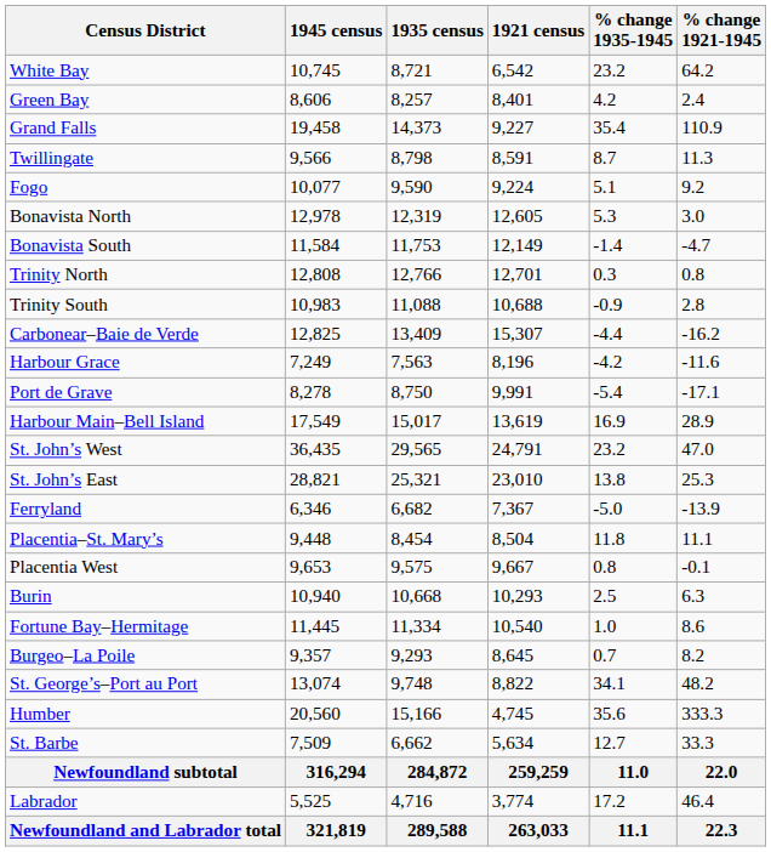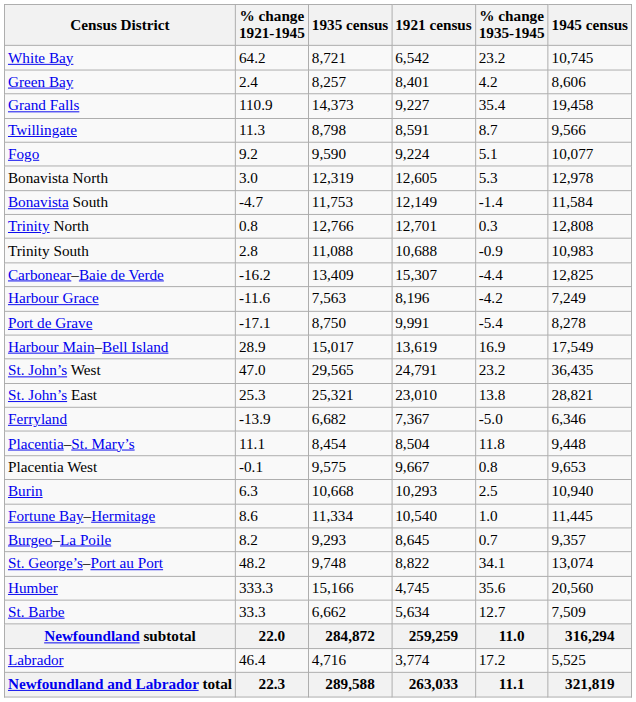 <table class="sortable wikitable">
 <tr>
 <th>Census District</th>
-<th>1945 census</th>
+<th>% change<br>1921-1945</th>
 <th>1935 census</th>
 <th>1921 census</th>
 <th>% change<br>1935-1945</th>
-<th>% change<br>1921-1945</th>
+<th>1945 census</th>
 </tr>
 <tr>
 <td><a href='#'>White Bay</a></td>
-<td>10,745</td>
+<td>64.2</td>
 <td>8,721</td>
 <td>6,542</td>
 <td>23.2</td>
-<td>64.2</td>
+<td>10,745</td>
 </tr>
 <tr>
 <td><a href='#'>Green Bay</a></td>
-<td>8,606</td>
+<td>2.4</td>
 <td>8,257</td>
 <td>8,401</td>
 <td>4.2</td>
-<td>2.4</td>
+<td>8,606</td>
 </tr>
 <tr>
 <td><a href='#'>Grand Falls</a></td>
-<td>19,458</td>
+<td>110.9</td>
 <td>14,373</td>
 <td>9,227</td>
 <td>35.4</td>
-<td>110.9</td>
+<td>19,458</td>
 </tr>
 <tr>
 <td><a href='#'>Twillingate</a></td>
-<td>9,566</td>
+<td>11.3</td>
 <td>8,798</td>
 <td>8,591</td>
 <td>8.7</td>
-<td>11.3</td>
+<td>9,566</td>
 </tr>
 <tr>
 <td><a href='#'>Fogo</a></td>
-<td>10,077</td>
+<td>9.2</td>
 <td>9,590</td>
 <td>9,224</td>
 <td>5.1</td>
-<td>9.2</td>
+<td>10,077</td>
 </tr>
 <tr>
 <td>Bonavista North</td>
-<td>12,978</td>
+<td>3.0</td>
 <td>12,319</td>
 <td>12,605</td>
 <td>5.3</td>
-<td>3.0</td>
+<td>12,978</td>
 </tr>
 <tr>
 <td><a href='#'>Bonavista</a> South</td>
-<td>11,584</td>
+<td>-4.7</td>
 <td>11,753</td>
 <td>12,149</td>
 <td>-1.4</td>
-<td>-4.7</td>
+<td>11,584</td>
 </tr>
 <tr>
 <td><a href='#'>Trinity</a> North</td>
-<td>12,808</td>
+<td>0.8</td>
 <td>12,766</td>
 <td>12,701</td>
 <td>0.3</td>
-<td>0.8</td>
+<td>12,808</td>
 </tr>
 <tr>
 <td>Trinity South</td>
-<td>10,983</td>
+<td>2.8</td>
 <td>11,088</td>
 <td>10,688</td>
 <td>-0.9</td>
-<td>2.8</td>
+<td>10,983</td>
 </tr>
 <tr>
 <td><a href='#'>Carbonear</a>–<a href='#'>Baie de Verde</a></td>
-<td>12,825</td>
+<td>-16.2</td>
 <td>13,409</td>
 <td>15,307</td>
 <td>-4.4</td>
-<td>-16.2</td>
+<td>12,825</td>
 </tr>
 <tr>
 <td><a href='#'>Harbour Grace</a></td>
-<td>7,249</td>
+<td>-11.6</td>
 <td>7,563</td>
 <td>8,196</td>
 <td>-4.2</td>
-<td>-11.6</td>
+<td>7,249</td>
 </tr>
 <tr>
 <td><a href='#'>Port de Grave</a></td>
-<td>8,278</td>
+<td>-17.1</td>
 <td>8,750</td>
 <td>9,991</td>
 <td>-5.4</td>
-<td>-17.1</td>
+<td>8,278</td>
 </tr>
 <tr>
 <td><a href='#'>Harbour Main</a>–<a href='#'>Bell Island</a></td>
-<td>17,549</td>
+<td>28.9</td>
 <td>15,017</td>
 <td>13,619</td>
 <td>16.9</td>
-<td>28.9</td>
+<td>17,549</td>
 </tr>
 <tr>
 <td><a href='#'>St. John’s</a> West</td>
-<td>36,435</td>
+<td>47.0</td>
 <td>29,565</td>
 <td>24,791</td>
 <td>23.2</td>
-<td>47.0</td>
+<td>36,435</td>
 </tr>
 <tr>
 <td><a href='#'>St. John’s</a> East</td>
-<td>28,821</td>
+<td>25.3</td>
 <td>25,321</td>
 <td>23,010</td>
 <td>13.8</td>
-<td>25.3</td>
+<td>28,821</td>
 </tr>
 <tr>
 <td><a href='#'>Ferryland</a></td>
-<td>6,346</td>
+<td>-13.9</td>
 <td>6,682</td>
 <td>7,367</td>
 <td>-5.0</td>
-<td>-13.9</td>
+<td>6,346</td>
 </tr>
 <tr>
 <td><a href='#'>Placentia</a>–<a href='#'>St. Mary’s</a></td>
-<td>9,448</td>
+<td>11.1</td>
 <td>8,454</td>
 <td>8,504</td>
 <td>11.8</td>
-<td>11.1</td>
+<td>9,448</td>
 </tr>
 <tr>
 <td>Placentia West</td>
-<td>9,653</td>
+<td>-0.1</td>
 <td>9,575</td>
 <td>9,667</td>
 <td>0.8</td>
-<td>-0.1</td>
+<td>9,653</td>
 </tr>
 <tr>
 <td><a href='#'>Burin</a></td>
-<td>10,940</td>
+<td>6.3</td>
 <td>10,668</td>
 <td>10,293</td>
 <td>2.5</td>
-<td>6.3</td>
+<td>10,940</td>
 </tr>
 <tr>
 <td><a href='#'>Fortune Bay</a>–<a href='#'>Hermitage</a></td>
-<td>11,445</td>
+<td>8.6</td>
 <td>11,334</td>
 <td>10,540</td>
 <td>1.0</td>
-<td>8.6</td>
+<td>11,445</td>
 </tr>
 <tr>
 <td><a href='#'>Burgeo</a>–<a href='#'>La Poile</a></td>
-<td>9,357</td>
+<td>8.2</td>
 <td>9,293</td>
 <td>8,645</td>
 <td>0.7</td>
-<td>8.2</td>
+<td>9,357</td>
 </tr>
 <tr>
 <td><a href='#'>St. George’s</a>–<a href='#'>Port au Port</a></td>
-<td>13,074</td>
+<td>48.2</td>
 <td>9,748</td>
 <td>8,822</td>
 <td>34.1</td>
-<td>48.2</td>
+<td>13,074</td>
 </tr>
 <tr>
 <td><a href='#'>Humber</a></td>
-<td>20,560</td>
+<td>333.3</td>
 <td>15,166</td>
 <td>4,745</td>
 <td>35.6</td>
-<td>333.3</td>
+<td>20,560</td>
 </tr>
 <tr>
 <td><a href='#'>St. Barbe</a></td>
-<td>7,509</td>
+<td>33.3</td>
 <td>6,662</td>
 <td>5,634</td>
 <td>12.7</td>
-<td>33.3</td>
+<td>7,509</td>
 </tr>
 <tr>
 <th><a href='#'>Newfoundland</a> subtotal</th>
-<th>316,294</th>
+<th>22.0</th>
 <th>284,872</th>
 <th>259,259</th>
 <th>11.0</th>
-<th>22.0</th>
+<th>316,294</th>
 </tr>
 <tr>
 <td><a href='#'>Labrador</a></td>
-<td>5,525</td>
+<td>46.4</td>
 <td>4,716</td>
 <td>3,774</td>
 <td>17.2</td>
-<td>46.4</td>
+<td>5,525</td>
 </tr>
 <tr>
 <th><a href='#'>Newfoundland and Labrador</a> total</th>
-<th>321,819</th>
+<th>22.3</th>
 <th>289,588</th>
 <th>263,033</th>
 <th>11.1</th>
-<th>22.3</th>
+<th>321,819</th>
 </tr>
 </table>
